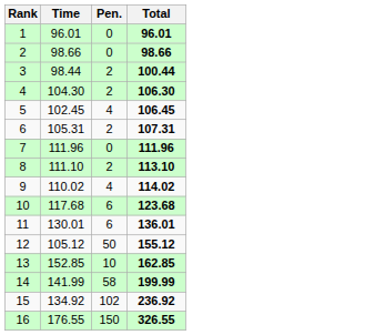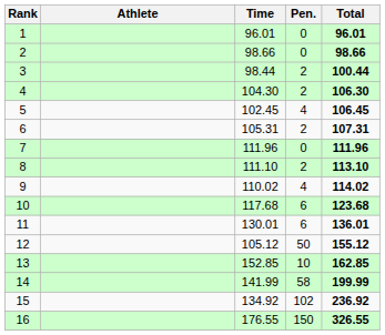 <table class=wikitable style="text-align:center">
 <tr>
 <th width=40>Rank</th>
+<th width=250>Athlete</th>
 <th width=60>Time</th>
 <th width=40>Pen.</th>
 <th width=70>Total</th>
 </tr>
 <tr bgcolor="ccffcc">
 <td>1</td>
+<td align=left></td>
 <td>96.01</td>
 <td>0</td>
 <td><strong>96.01</strong></td>
 </tr>
 <tr bgcolor="ccffcc">
 <td>2</td>
+<td align=left></td>
 <td>98.66</td>
 <td>0</td>
 <td><strong>98.66</strong></td>
 </tr>
 <tr bgcolor="ccffcc">
 <td>3</td>
+<td align=left></td>
 <td>98.44</td>
 <td>2</td>
 <td><strong>100.44</strong></td>
 </tr>
 <tr bgcolor="ccffcc">
 <td>4</td>
+<td align=left></td>
 <td>104.30</td>
 <td>2</td>
 <td><strong>106.30</strong></td>
 </tr>
 <tr>
 <td>5</td>
+<td align=left></td>
 <td>102.45</td>
 <td>4</td>
 <td><strong>106.45</strong></td>
 </tr>
 <tr>
 <td>6</td>
+<td align=left></td>
 <td>105.31</td>
 <td>2</td>
 <td><strong>107.31</strong></td>
 </tr>
 <tr bgcolor="ccffcc">
 <td>7</td>
+<td align=left></td>
 <td>111.96</td>
 <td>0</td>
 <td><strong>111.96</strong></td>
 </tr>
 <tr bgcolor="ccffcc">
 <td>8</td>
+<td align=left></td>
 <td>111.10</td>
 <td>2</td>
 <td><strong>113.10</strong></td>
 </tr>
 <tr>
 <td>9</td>
+<td align=left></td>
 <td>110.02</td>
 <td>4</td>
 <td><strong>114.02</strong></td>
 </tr>
 <tr bgcolor="ccffcc">
 <td>10</td>
+<td align=left></td>
 <td>117.68</td>
 <td>6</td>
 <td><strong>123.68</strong></td>
 </tr>
 <tr>
 <td>11</td>
+<td align=left></td>
 <td>130.01</td>
 <td>6</td>
 <td><strong>136.01</strong></td>
 </tr>
 <tr>
 <td>12</td>
+<td align=left></td>
 <td>105.12</td>
 <td>50</td>
 <td><strong>155.12</strong></td>
 </tr>
 <tr bgcolor="ccffcc">
 <td>13</td>
+<td align=left></td>
 <td>152.85</td>
 <td>10</td>
 <td><strong>162.85</strong></td>
 </tr>
 <tr bgcolor="ccffcc">
 <td>14</td>
+<td align=left></td>
 <td>141.99</td>
 <td>58</td>
 <td><strong>199.99</strong></td>
 </tr>
 <tr>
 <td>15</td>
+<td align=left></td>
 <td>134.92</td>
 <td>102</td>
 <td><strong>236.92</strong></td>
 </tr>
 <tr bgcolor="ccffcc">
 <td>16</td>
+<td align=left></td>
 <td>176.55</td>
 <td>150</td>
 <td><strong>326.55</strong></td>
 </tr>
 </table>
